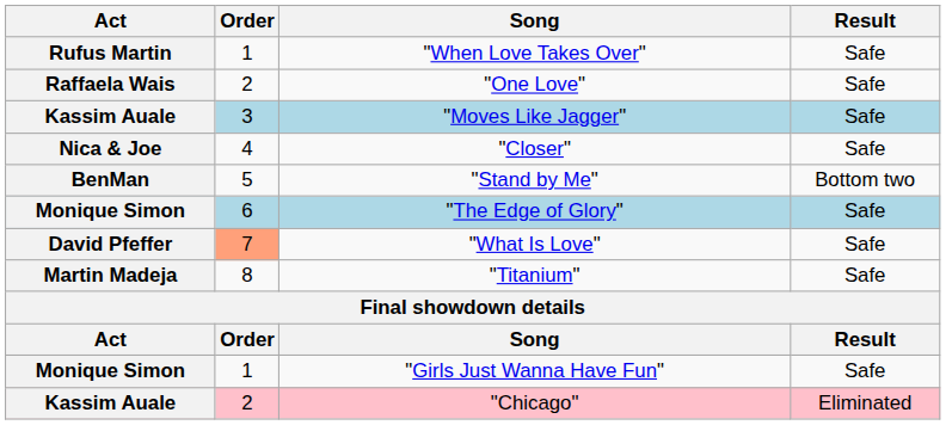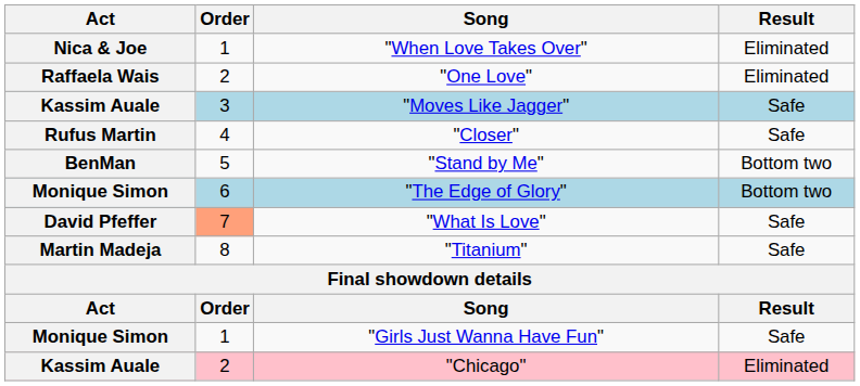 <table class="wikitable plainrowheaders" style="text-align:center;">
 <tr>
 <th scope="col" style="width:10em;">Act</th>
 <th scope="col">Order</th>
 <th scope="col" style="width:25em;">Song</th>
 <th scope="col" style="width:7em;">Result</th>
 </tr>
 <tr>
-<th scope="row">Rufus Martin</th>
+<th scope="row">Nica & Joe</th>
 <td>1</td>
 <td>"<a href='#'>When Love Takes Over</a>"</td>
-<td>Safe</td>
+<td>Eliminated</td>
 </tr>
 <tr>
 <th scope="row">Raffaela Wais</th>
 <td>2</td>
 <td>"<a href='#'>One Love</a>"</td>
-<td>Safe</td>
+<td>Eliminated</td>
 </tr>
 <tr style="background:lightblue;">
 <th scope="row">Kassim Auale</th>
 <td>3</td>
 <td>"<a href='#'>Moves Like Jagger</a>"</td>
 <td>Safe</td>
 </tr>
 <tr>
-<th scope="row">Nica & Joe</th>
+<th scope="row">Rufus Martin</th>
 <td>4</td>
 <td>"<a href='#'>Closer</a>"</td>
 <td>Safe</td>
 </tr>
 <tr>
 <th scope="row">BenMan</th>
 <td>5</td>
 <td>"<a href='#'>Stand by Me</a>"</td>
 <td>Bottom two</td>
 </tr>
 <tr style="background:lightblue;">
 <th scope="row">Monique Simon</th>
 <td>6</td>
 <td>"<a href='#'>The Edge of Glory</a>"</td>
-<td>Safe</td>
+<td>Bottom two</td>
 </tr>
 <tr>
 <th scope="row">David Pfeffer</th>
 <td style="background: lightsalmon;">7</td>
 <td>"<a href='#'>What Is Love</a>"</td>
 <td>Safe</td>
 </tr>
 <tr>
 <th scope="row">Martin Madeja</th>
 <td>8</td>
 <td>"<a href='#'>Titanium</a>"</td>
 <td>Safe</td>
 </tr>
 <tr>
 <th colspan=4>Final showdown details</th>
 </tr>
 <tr>
 <th scope="col"style="width:10em;">Act</th>
 <th scope="col">Order</th>
 <th scope="col" style="width:16em;">Song</th>
 <th scope="col" style="width:6em;">Result</th>
 </tr>
 <tr>
 <th scope="row">Monique Simon</th>
 <td>1</td>
 <td>"<a href='#'>Girls Just Wanna Have Fun</a>"</td>
 <td>Safe</td>
 </tr>
 <tr style="background:pink;">
 <th scope="row">Kassim Auale</th>
 <td>2</td>
 <td>"Chicago"</td>
 <td>Eliminated</td>
 </tr>
 </table>
